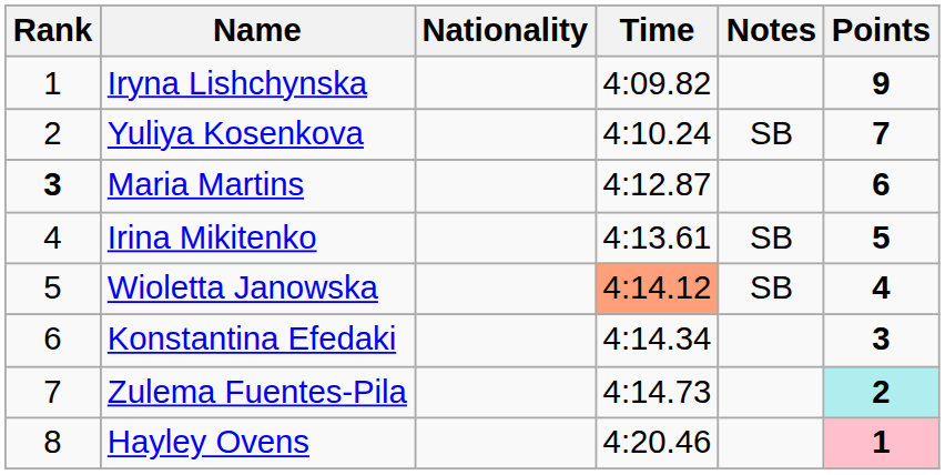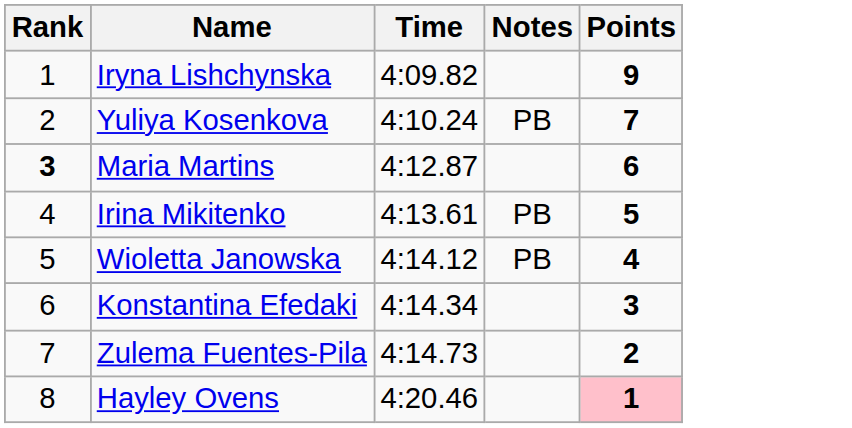 <table class="wikitable sortable" style="text-align:center">
 <tr>
 <th>Rank</th>
 <th>Name</th>
-<th>Nationality</th>
 <th>Time</th>
 <th>Notes</th>
 <th>Points</th>
 </tr>
 <tr>
 <td>1</td>
 <td align=left><a href='#'>Iryna Lishchynska</a></td>
-<td align=left></td>
 <td>4:09.82</td>
 <td></td>
 <td><strong>9</strong></td>
 </tr>
 <tr>
 <td>2</td>
 <td align=left><a href='#'>Yuliya Kosenkova</a></td>
-<td align=left></td>
 <td>4:10.24</td>
-<td>SB</td>
+<td>PB</td>
 <td><strong>7</strong></td>
 </tr>
 <tr>
 <td><strong>3</strong></td>
 <td align=left><a href='#'>Maria Martins</a></td>
-<td align=left></td>
 <td>4:12.87</td>
 <td></td>
 <td><strong>6</strong></td>
 </tr>
 <tr>
 <td>4</td>
 <td align=left><a href='#'>Irina Mikitenko</a></td>
-<td align=left></td>
 <td>4:13.61</td>
-<td>SB</td>
+<td>PB</td>
 <td><strong>5</strong></td>
 </tr>
 <tr>
 <td>5</td>
 <td align=left><a href='#'>Wioletta Janowska</a></td>
-<td align=left></td>
-<td style="background: lightsalmon;">4:14.12</td>
-<td>SB</td>
+<td>4:14.12</td>
+<td>PB</td>
 <td><strong>4</strong></td>
 </tr>
 <tr>
 <td>6</td>
 <td align=left><a href='#'>Konstantina Efedaki</a></td>
-<td align=left></td>
 <td>4:14.34</td>
 <td></td>
 <td><strong>3</strong></td>
 </tr>
 <tr>
 <td>7</td>
 <td align=left><a href='#'>Zulema Fuentes-Pila</a></td>
-<td align=left></td>
 <td>4:14.73</td>
 <td></td>
-<td style="background: paleturquoise;"><strong>2</strong></td>
+<td><strong>2</strong></td>
 </tr>
 <tr>
 <td>8</td>
 <td align=left><a href='#'>Hayley Ovens</a></td>
-<td align=left></td>
 <td>4:20.46</td>
 <td></td>
 <td style="background: pink;"><strong>1</strong></td>
 </tr>
 </table>
